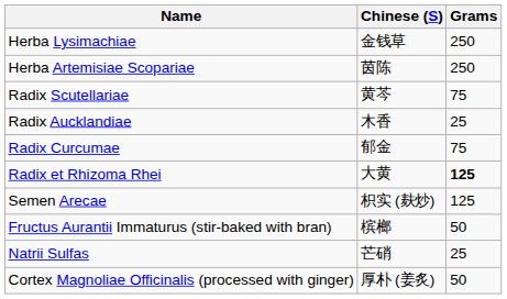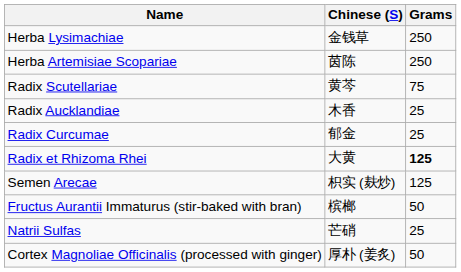 <table class="wikitable sortable">
 <tr>
 <th>Name</th>
 <th>Chinese (<a href='#'>S</a>)</th>
 <th>Grams</th>
 </tr>
 <tr>
 <td>Herba <a href='#'>Lysimachiae</a></td>
 <td>金钱草</td>
 <td>250</td>
 </tr>
 <tr>
 <td>Herba <a href='#'>Artemisiae Scopariae</a></td>
 <td>茵陈</td>
 <td>250</td>
 </tr>
 <tr>
 <td>Radix <a href='#'>Scutellariae</a></td>
 <td>黄芩</td>
 <td>75</td>
 </tr>
 <tr>
 <td>Radix <a href='#'>Aucklandiae</a></td>
 <td>木香</td>
 <td>25</td>
 </tr>
 <tr>
 <td><a href='#'>Radix Curcumae</a></td>
 <td>郁金</td>
-<td>75</td>
+<td>25</td>
 </tr>
 <tr>
 <td><a href='#'>Radix et Rhizoma Rhei</a></td>
 <td>大黄</td>
 <td><strong>125</strong></td>
 </tr>
 <tr>
 <td>Semen <a href='#'>Arecae</a></td>
 <td>枳实 (麸炒)</td>
 <td>125</td>
 </tr>
 <tr>
 <td><a href='#'>Fructus Aurantii</a> Immaturus (stir-baked with bran)</td>
 <td>槟榔</td>
 <td>50</td>
 </tr>
 <tr>
 <td><a href='#'>Natrii Sulfas</a></td>
 <td>芒硝</td>
 <td>25</td>
 </tr>
 <tr>
 <td>Cortex <a href='#'>Magnoliae Officinalis</a> (processed with ginger)</td>
 <td>厚朴 (姜炙)</td>
 <td>50</td>
 </tr>
 </table>
